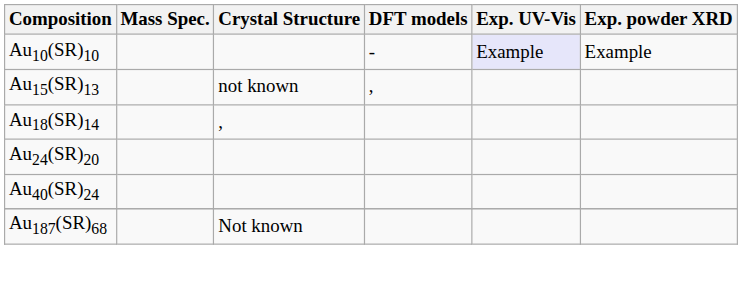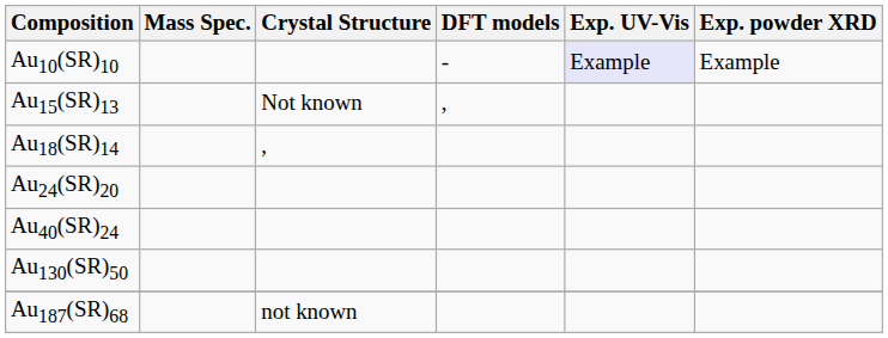 <table class="wikitable">
 <tr>
 <th>Composition</th>
 <th>Mass Spec.</th>
 <th>Crystal Structure</th>
 <th>DFT models</th>
 <th>Exp. UV-Vis</th>
 <th>Exp. powder XRD</th>
 </tr>
 <tr>
 <td>Au<sub>10</sub>(SR)<sub>10</sub></td>
 <td></td>
 <td></td>
 <td>-</td>
 <td style="background: lavender;">Example</td>
 <td>Example</td>
 </tr>
 <tr>
 <td>Au<sub>15</sub>(SR)<sub>13</sub></td>
 <td></td>
-<td>not known</td>
+<td>Not known</td>
 <td>, </td>
 <td></td>
 <td></td>
 </tr>
 <tr>
 <td>Au<sub>18</sub>(SR)<sub>14</sub></td>
 <td></td>
 <td>, </td>
 <td></td>
 <td></td>
 <td></td>
 </tr>
 <tr>
 <td>Au<sub>24</sub>(SR)<sub>20</sub></td>
 <td></td>
 <td></td>
 <td></td>
 <td></td>
 <td></td>
 </tr>
 <tr>
 <td>Au<sub>40</sub>(SR)<sub>24</sub></td>
 <td> </td>
 <td></td>
 <td>  </td>
 <td> </td>
 <td></td>
 </tr>
 <tr>
+<td>Au<sub>130</sub>(SR)<sub>50</sub></td>
+<td></td>
+<td></td>
+<td></td>
+<td></td>
+<td></td>
+</tr>
+<tr>
 </tr>
 <tr>
 <td>Au<sub>187</sub>(SR)<sub>68</sub></td>
 <td></td>
-<td>Not known</td>
+<td>not known</td>
 <td></td>
 <td></td>
 <td></td>
 </tr>
 </table>
